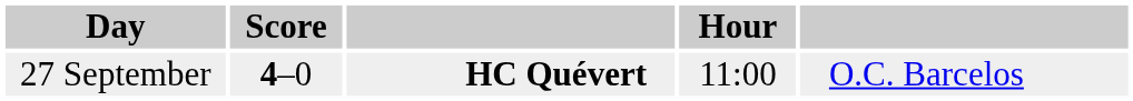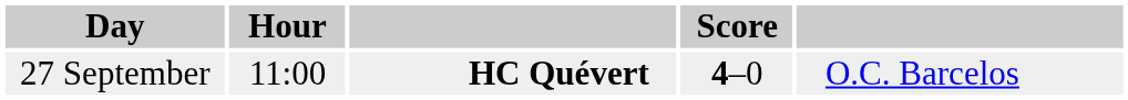 <table border="0" style="border: 1px solid #999 style="font-size:90%; background-color:white">
 <tr align="center" bgcolor="#cccccc">
 <th width="100">  Day  </th>
+<th width="30">  Hour  </th>
+<th width="150"></th>
 <th width="50">Score</th>
-<th width="150"></th>
-<th width="30">  Hour  </th>
 <th width="150"></th>
 </tr>
 <tr align="center" bgcolor="#efefef">
 <td>27 September</td>
+<td>11:00</td>
+<td align="right"><strong>HC Quévert</strong>   </td>
 <td><strong>4</strong>–0</td>
-<td align="right"><strong>HC Quévert</strong>   </td>
-<td>11:00</td>
 <td align="left">   <a href='#'>O.C. Barcelos</a></td>
 </tr>
 </table>
